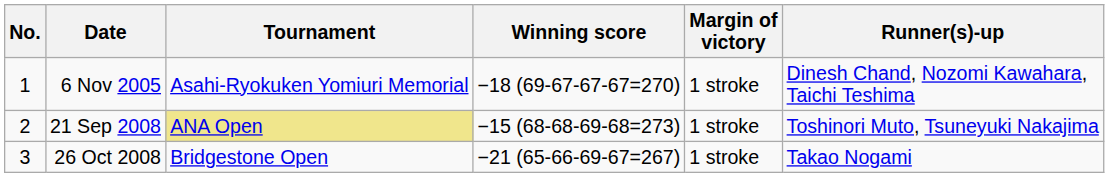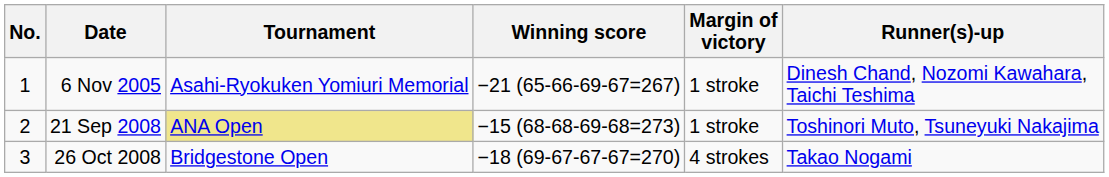 <table class="wikitable" style="font-size:95%;">
 <tr>
 <th>No.</th>
 <th>Date</th>
 <th>Tournament</th>
 <th>Winning score</th>
 <th>Margin of<br>victory</th>
 <th>Runner(s)-up</th>
 </tr>
 <tr>
 <td align=center>1</td>
 <td align=right>6 Nov <a href='#'>2005</a></td>
 <td><a href='#'>Asahi-Ryokuken Yomiuri Memorial</a></td>
-<td>−18 (69-67-67-67=270)</td>
+<td>−21 (65-66-69-67=267)</td>
 <td>1 stroke</td>
 <td> <a href='#'>Dinesh Chand</a>,  <a href='#'>Nozomi Kawahara</a>,<br> <a href='#'>Taichi Teshima</a></td>
 </tr>
 <tr>
 <td align=center>2</td>
 <td align=right>21 Sep <a href='#'>2008</a></td>
 <td style="background: khaki;"><a href='#'>ANA Open</a></td>
 <td>−15 (68-68-69-68=273)</td>
 <td>1 stroke</td>
 <td> <a href='#'>Toshinori Muto</a>,  <a href='#'>Tsuneyuki Nakajima</a></td>
 </tr>
 <tr>
 <td align=center>3</td>
 <td align=right>26 Oct 2008</td>
 <td><a href='#'>Bridgestone Open</a></td>
-<td>−21 (65-66-69-67=267)</td>
-<td>1 stroke</td>
+<td>−18 (69-67-67-67=270)</td>
+<td>4 strokes</td>
 <td> <a href='#'>Takao Nogami</a></td>
 </tr>
 </table>
